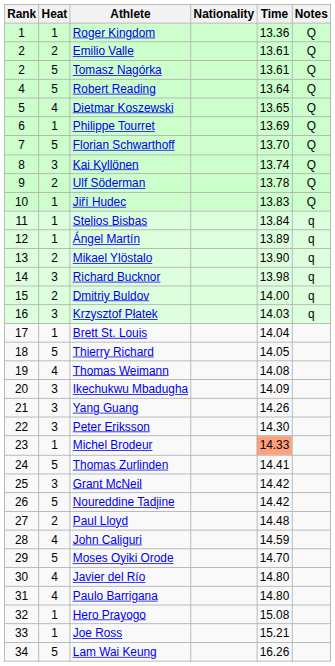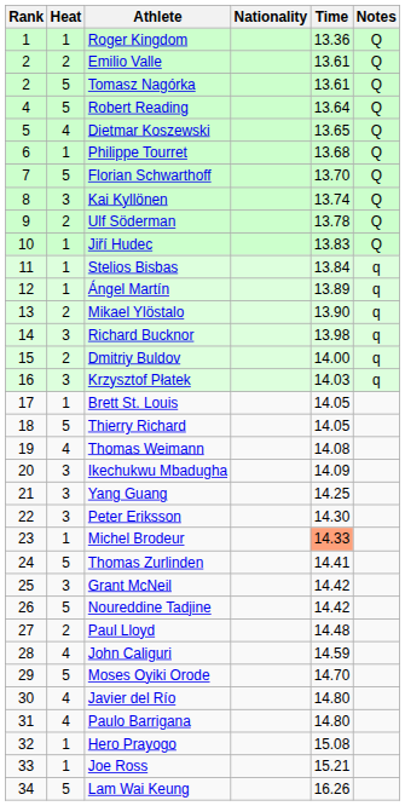 <table class="wikitable sortable" style="text-align:center;font-size:95%">
 <tr>
 <th>Rank</th>
 <th>Heat</th>
 <th>Athlete</th>
 <th>Nationality</th>
 <th>Time</th>
 <th>Notes</th>
 </tr>
 <tr bgcolor=ccffcc>
 <td>1</td>
 <td>1</td>
 <td align="left"><a href='#'>Roger Kingdom</a></td>
 <td align=left></td>
 <td>13.36</td>
 <td>Q</td>
 </tr>
 <tr bgcolor=ccffcc>
 <td>2</td>
 <td>2</td>
 <td align="left"><a href='#'>Emilio Valle</a></td>
 <td align=left></td>
 <td>13.61</td>
 <td>Q</td>
 </tr>
 <tr bgcolor=ccffcc>
 <td>2</td>
 <td>5</td>
 <td align="left"><a href='#'>Tomasz Nagórka</a></td>
 <td align=left></td>
 <td>13.61</td>
 <td>Q</td>
 </tr>
 <tr bgcolor=ccffcc>
 <td>4</td>
 <td>5</td>
 <td align="left"><a href='#'>Robert Reading</a></td>
 <td align=left></td>
 <td>13.64</td>
 <td>Q</td>
 </tr>
 <tr bgcolor=ccffcc>
 <td>5</td>
 <td>4</td>
 <td align="left"><a href='#'>Dietmar Koszewski</a></td>
 <td align=left></td>
 <td>13.65</td>
 <td>Q</td>
 </tr>
 <tr bgcolor=ccffcc>
 <td>6</td>
 <td>1</td>
 <td align="left"><a href='#'>Philippe Tourret</a></td>
 <td align=left></td>
-<td>13.69</td>
+<td>13.68</td>
 <td>Q</td>
 </tr>
 <tr bgcolor=ccffcc>
 <td>7</td>
 <td>5</td>
 <td align="left"><a href='#'>Florian Schwarthoff</a></td>
 <td align=left></td>
 <td>13.70</td>
 <td>Q</td>
 </tr>
 <tr bgcolor=ccffcc>
 <td>8</td>
 <td>3</td>
 <td align="left"><a href='#'>Kai Kyllönen</a></td>
 <td align=left></td>
 <td>13.74</td>
 <td>Q</td>
 </tr>
 <tr bgcolor=ccffcc>
 <td>9</td>
 <td>2</td>
 <td align="left"><a href='#'>Ulf Söderman</a></td>
 <td align=left></td>
 <td>13.78</td>
 <td>Q</td>
 </tr>
 <tr bgcolor=ccffcc>
 <td>10</td>
 <td>1</td>
 <td align="left"><a href='#'>Jiří Hudec</a></td>
 <td align=left></td>
 <td>13.83</td>
 <td>Q</td>
 </tr>
 <tr bgcolor=ddffdd>
 <td>11</td>
 <td>1</td>
 <td align="left"><a href='#'>Stelios Bisbas</a></td>
 <td align=left></td>
 <td>13.84</td>
 <td>q</td>
 </tr>
 <tr bgcolor=ddffdd>
 <td>12</td>
 <td>1</td>
 <td align="left"><a href='#'>Ángel Martín</a></td>
 <td align=left></td>
 <td>13.89</td>
 <td>q</td>
 </tr>
 <tr bgcolor=ddffdd>
 <td>13</td>
 <td>2</td>
 <td align="left"><a href='#'>Mikael Ylöstalo</a></td>
 <td align=left></td>
 <td>13.90</td>
 <td>q</td>
 </tr>
 <tr bgcolor=ddffdd>
 <td>14</td>
 <td>3</td>
 <td align="left"><a href='#'>Richard Bucknor</a></td>
 <td align=left></td>
 <td>13.98</td>
 <td>q</td>
 </tr>
 <tr bgcolor=ddffdd>
 <td>15</td>
 <td>2</td>
 <td align="left"><a href='#'>Dmitriy Buldov</a></td>
 <td align=left></td>
 <td>14.00</td>
 <td>q</td>
 </tr>
 <tr bgcolor=ddffdd>
 <td>16</td>
 <td>3</td>
 <td align="left"><a href='#'>Krzysztof Płatek</a></td>
 <td align=left></td>
 <td>14.03</td>
 <td>q</td>
 </tr>
 <tr>
 <td>17</td>
 <td>1</td>
 <td align="left"><a href='#'>Brett St. Louis</a></td>
 <td align=left></td>
-<td>14.04</td>
+<td>14.05</td>
 <td></td>
 </tr>
 <tr>
 <td>18</td>
 <td>5</td>
 <td align="left"><a href='#'>Thierry Richard</a></td>
 <td align=left></td>
 <td>14.05</td>
 <td></td>
 </tr>
 <tr>
 <td>19</td>
 <td>4</td>
 <td align="left"><a href='#'>Thomas Weimann</a></td>
 <td align=left></td>
 <td>14.08</td>
 <td></td>
 </tr>
 <tr>
 <td>20</td>
 <td>3</td>
 <td align="left"><a href='#'>Ikechukwu Mbadugha</a></td>
 <td align=left></td>
 <td>14.09</td>
 <td></td>
 </tr>
 <tr>
 <td>21</td>
 <td>3</td>
 <td align="left"><a href='#'>Yang Guang</a></td>
 <td align=left></td>
-<td>14.26</td>
+<td>14.25</td>
 <td></td>
 </tr>
 <tr>
 <td>22</td>
 <td>3</td>
 <td align="left"><a href='#'>Peter Eriksson</a></td>
 <td align=left></td>
 <td>14.30</td>
 <td></td>
 </tr>
 <tr>
 <td>23</td>
 <td>1</td>
 <td align="left"><a href='#'>Michel Brodeur</a></td>
 <td align=left></td>
 <td style="background: lightsalmon;">14.33</td>
 <td></td>
 </tr>
 <tr>
 <td>24</td>
 <td>5</td>
 <td align="left"><a href='#'>Thomas Zurlinden</a></td>
 <td align=left></td>
 <td>14.41</td>
 <td></td>
 </tr>
 <tr>
 <td>25</td>
 <td>3</td>
 <td align="left"><a href='#'>Grant McNeil</a></td>
 <td align=left></td>
 <td>14.42</td>
 <td></td>
 </tr>
 <tr>
 <td>26</td>
 <td>5</td>
 <td align="left"><a href='#'>Noureddine Tadjine</a></td>
 <td align=left></td>
 <td>14.42</td>
 <td></td>
 </tr>
 <tr>
 <td>27</td>
 <td>2</td>
 <td align="left"><a href='#'>Paul Lloyd</a></td>
 <td align=left></td>
 <td>14.48</td>
 <td></td>
 </tr>
 <tr>
 <td>28</td>
 <td>4</td>
 <td align="left"><a href='#'>John Caliguri</a></td>
 <td align=left></td>
 <td>14.59</td>
 <td></td>
 </tr>
 <tr>
 <td>29</td>
 <td>5</td>
 <td align="left"><a href='#'>Moses Oyiki Orode</a></td>
 <td align=left></td>
 <td>14.70</td>
 <td></td>
 </tr>
 <tr>
 <td>30</td>
 <td>4</td>
 <td align="left"><a href='#'>Javier del Río</a></td>
 <td align=left></td>
 <td>14.80</td>
 <td></td>
 </tr>
 <tr>
 <td>31</td>
 <td>4</td>
 <td align="left"><a href='#'>Paulo Barrigana</a></td>
 <td align=left></td>
 <td>14.80</td>
 <td></td>
 </tr>
 <tr>
 <td>32</td>
 <td>1</td>
 <td align="left"><a href='#'>Hero Prayogo</a></td>
 <td align=left></td>
 <td>15.08</td>
 <td></td>
 </tr>
 <tr>
 <td>33</td>
 <td>1</td>
 <td align="left"><a href='#'>Joe Ross</a></td>
 <td align=left></td>
 <td>15.21</td>
 <td></td>
 </tr>
 <tr>
 <td>34</td>
 <td>5</td>
 <td align="left"><a href='#'>Lam Wai Keung</a></td>
 <td align=left></td>
 <td>16.26</td>
 <td></td>
 </tr>
 </table>
